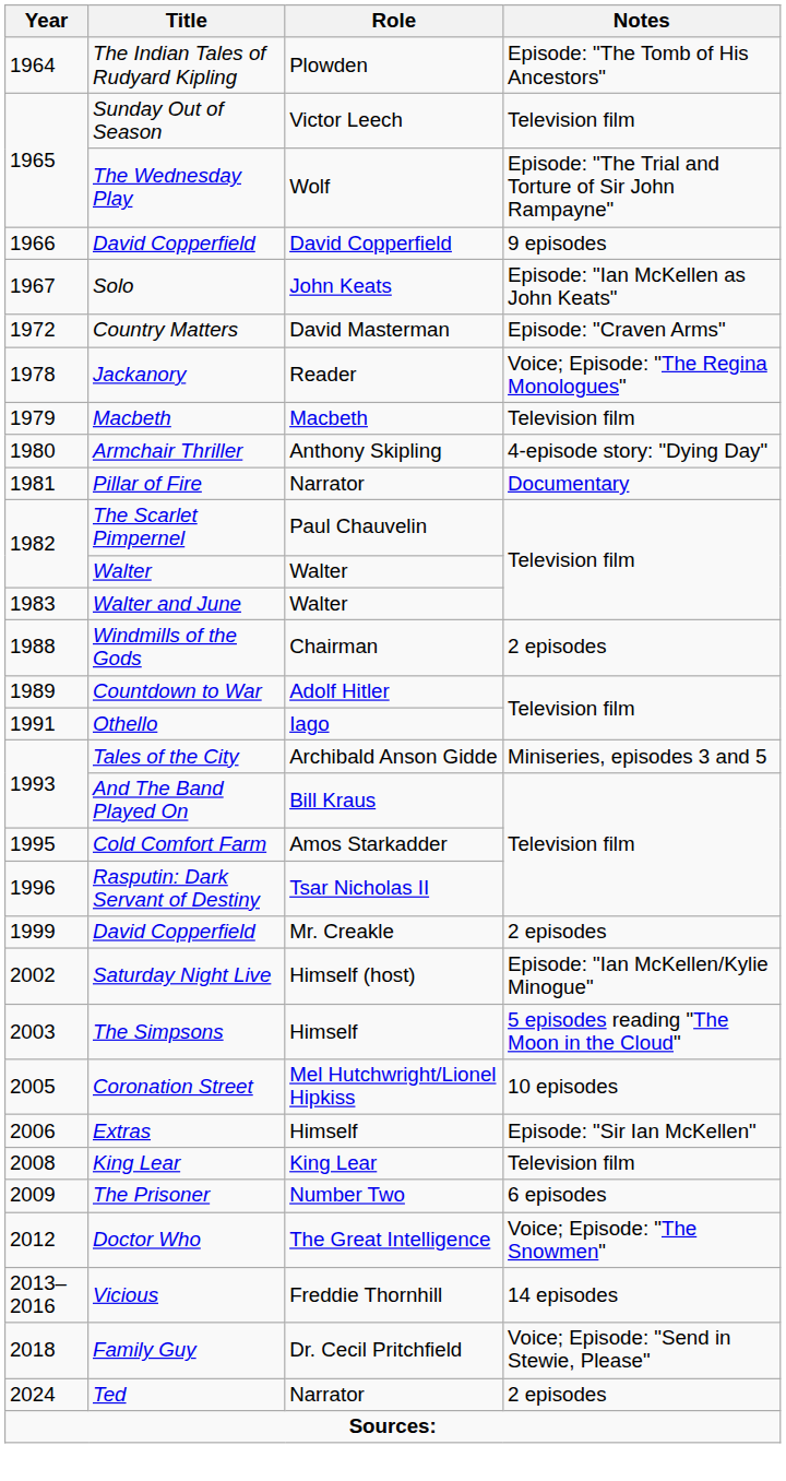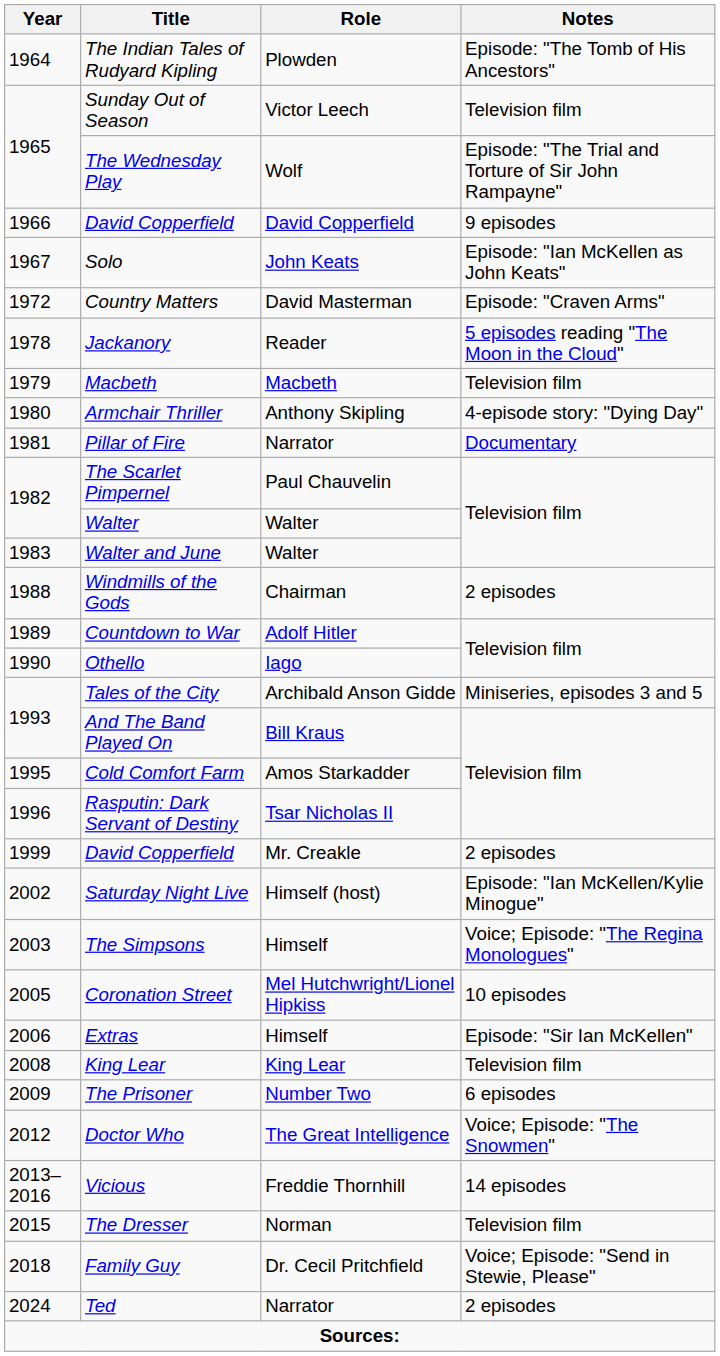 <table class="wikitable sortable">
 <tr>
 <th>Year</th>
 <th>Title</th>
 <th>Role</th>
 <th class="unsortable">Notes</th>
 </tr>
 <tr>
 <td>1964</td>
 <td><em>The Indian Tales of Rudyard Kipling</em></td>
 <td>Plowden</td>
 <td>Episode: "The Tomb of His Ancestors"</td>
 </tr>
 <tr>
 <td rowspan="2">1965</td>
 <td><em>Sunday Out of Season</em></td>
 <td>Victor Leech</td>
 <td>Television film</td>
 </tr>
 <tr>
 <td><em><a href='#'>The Wednesday Play</a></em></td>
 <td>Wolf</td>
 <td>Episode: "The Trial and Torture of Sir John Rampayne"</td>
 </tr>
 <tr>
 <td>1966</td>
 <td><em><a href='#'>David Copperfield</a></em></td>
 <td><a href='#'>David Copperfield</a></td>
 <td>9 episodes</td>
 </tr>
 <tr>
 <td>1967</td>
 <td><em>Solo</em></td>
 <td><a href='#'>John Keats</a></td>
 <td>Episode: "Ian McKellen as John Keats"</td>
 </tr>
 <tr>
 <td>1972</td>
 <td><em>Country Matters</em></td>
 <td>David Masterman</td>
 <td>Episode: "Craven Arms"</td>
 </tr>
 <tr>
 <td>1978</td>
 <td><em><a href='#'>Jackanory</a></em></td>
 <td>Reader</td>
-<td>Voice; Episode: "<a href='#'>The Regina Monologues</a>"</td>
+<td><a href='#'>5 episodes</a> reading "<a href='#'>The Moon in the Cloud</a>"</td>
 </tr>
 <tr>
 <td>1979</td>
 <td><em><a href='#'>Macbeth</a></em></td>
 <td><a href='#'>Macbeth</a></td>
 <td>Television film</td>
 </tr>
 <tr>
 <td>1980</td>
 <td><em><a href='#'>Armchair Thriller</a></em></td>
 <td>Anthony Skipling</td>
 <td>4-episode story: "Dying Day"</td>
 </tr>
 <tr>
 <td>1981</td>
 <td><em><a href='#'>Pillar of Fire</a></em></td>
 <td>Narrator</td>
 <td><a href='#'>Documentary</a></td>
 </tr>
 <tr>
 <td rowspan="2">1982</td>
 <td><em><a href='#'>The Scarlet Pimpernel</a></em></td>
 <td>Paul Chauvelin</td>
 <td rowspan="3">Television film</td>
 </tr>
 <tr>
 <td><em><a href='#'>Walter</a></em></td>
 <td>Walter</td>
 </tr>
 <tr>
 <td>1983</td>
 <td><em><a href='#'>Walter and June</a></em></td>
 <td>Walter</td>
 </tr>
 <tr>
 <td>1988</td>
 <td><em><a href='#'>Windmills of the Gods</a></em></td>
 <td>Chairman</td>
 <td>2 episodes</td>
 </tr>
 <tr>
 <td>1989</td>
 <td><em><a href='#'>Countdown to War</a></em></td>
 <td><a href='#'>Adolf Hitler</a></td>
 <td rowspan="2">Television film</td>
 </tr>
 <tr>
-<td>1991</td>
+<td>1990</td>
 <td><em><a href='#'>Othello</a></em></td>
 <td><a href='#'>Iago</a></td>
 </tr>
 <tr>
 <td rowspan="2">1993</td>
 <td><a href='#'><em>Tales of the City</em></a></td>
 <td>Archibald Anson Gidde</td>
 <td>Miniseries, episodes 3 and 5</td>
 </tr>
 <tr>
 <td><em><a href='#'>And The Band Played On</a></em></td>
 <td><a href='#'>Bill Kraus</a></td>
 <td rowspan="3">Television film</td>
 </tr>
 <tr>
 <td>1995</td>
 <td><em><a href='#'>Cold Comfort Farm</a></em></td>
 <td>Amos Starkadder</td>
 </tr>
 <tr>
 <td>1996</td>
 <td><em><a href='#'>Rasputin: Dark Servant of Destiny</a></em></td>
 <td><a href='#'>Tsar Nicholas II</a></td>
 </tr>
 <tr>
 <td>1999</td>
 <td><em><a href='#'>David Copperfield</a></em></td>
 <td>Mr. Creakle</td>
 <td>2 episodes</td>
 </tr>
 <tr>
 <td>2002</td>
 <td><em><a href='#'>Saturday Night Live</a></em></td>
 <td>Himself (host)</td>
 <td>Episode: "Ian McKellen/Kylie Minogue"</td>
 </tr>
 <tr>
 <td>2003</td>
 <td><em><a href='#'>The Simpsons</a></em></td>
 <td>Himself</td>
-<td><a href='#'>5 episodes</a> reading "<a href='#'>The Moon in the Cloud</a>"</td>
+<td>Voice; Episode: "<a href='#'>The Regina Monologues</a>"</td>
 </tr>
 <tr>
 <td>2005</td>
 <td><em><a href='#'>Coronation Street</a></em></td>
 <td><a href='#'>Mel Hutchwright/Lionel Hipkiss</a></td>
 <td>10 episodes</td>
 </tr>
 <tr>
 <td>2006</td>
 <td><em><a href='#'>Extras</a></em></td>
 <td>Himself</td>
 <td>Episode: "Sir Ian McKellen"</td>
 </tr>
 <tr>
 <td>2008</td>
 <td><em><a href='#'>King Lear</a></em></td>
 <td><a href='#'>King Lear</a></td>
 <td>Television film</td>
 </tr>
 <tr>
 <td>2009</td>
 <td><em><a href='#'>The Prisoner</a></em></td>
 <td><a href='#'>Number Two</a></td>
 <td>6 episodes</td>
 </tr>
 <tr>
 <td>2012</td>
 <td><em><a href='#'>Doctor Who</a></em></td>
 <td><a href='#'>The Great Intelligence</a></td>
 <td>Voice; Episode: "<a href='#'>The Snowmen</a>"</td>
 </tr>
 <tr>
 <td>2013–2016</td>
 <td><em><a href='#'>Vicious</a></em></td>
 <td>Freddie Thornhill</td>
 <td>14 episodes</td>
 </tr>
 <tr>
+<td>2015</td>
+<td><em><a href='#'>The Dresser</a></em></td>
+<td>Norman</td>
+<td>Television film</td>
+</tr>
+<tr>
 <td>2018</td>
 <td><em><a href='#'>Family Guy</a></em></td>
 <td>Dr. Cecil Pritchfield</td>
 <td>Voice; Episode: "Send in Stewie, Please"</td>
 </tr>
 <tr>
 <td>2024</td>
 <td><em><a href='#'>Ted</a></em></td>
 <td>Narrator</td>
 <td>2 episodes</td>
 </tr>
 <tr>
 <td colspan="4" style="text-align: center;"><strong>Sources:</strong></td>
 </tr>
 </table>
